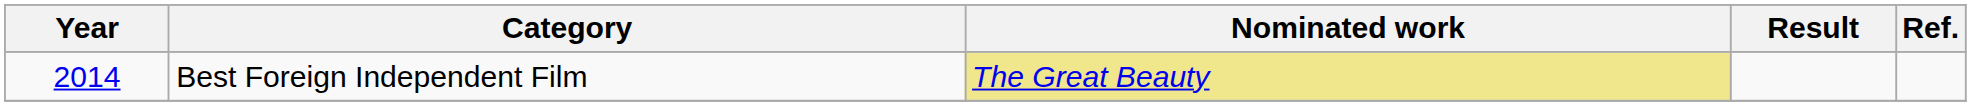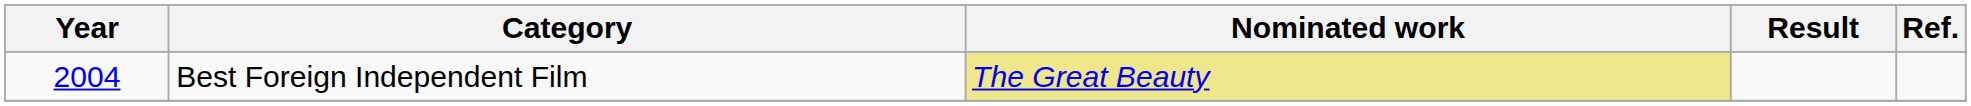 <table class=wikitable>
 <tr>
 <th scope="col" style="width:5em;">Year</th>
 <th scope="col" style="width:26em;">Category</th>
 <th scope="col" style="width:25em;">Nominated work</th>
 <th scope="col" style="width:5em;">Result</th>
 <th>Ref.</th>
 </tr>
 <tr>
-<td style="text-align:center;"><a href='#'>2014</a></td>
+<td style="text-align:center;"><a href='#'>2004</a></td>
 <td>Best Foreign Independent Film</td>
 <td style="background: khaki;"><em><a href='#'>The Great Beauty</a></em></td>
 <td></td>
 <td></td>
 </tr>
 <tr>
 </tr>
 </table>
